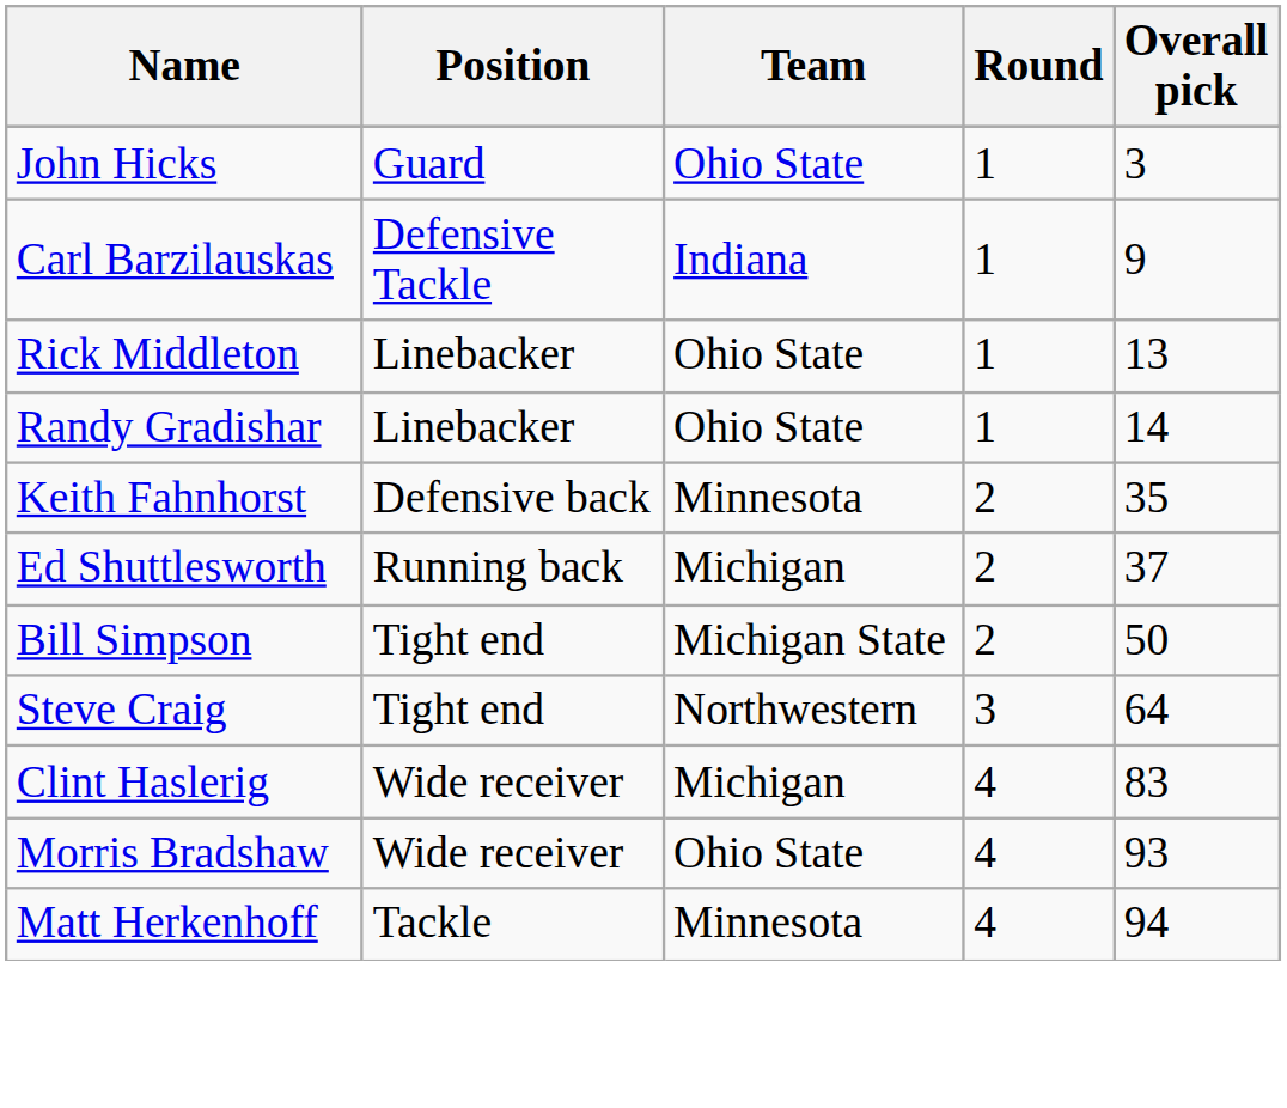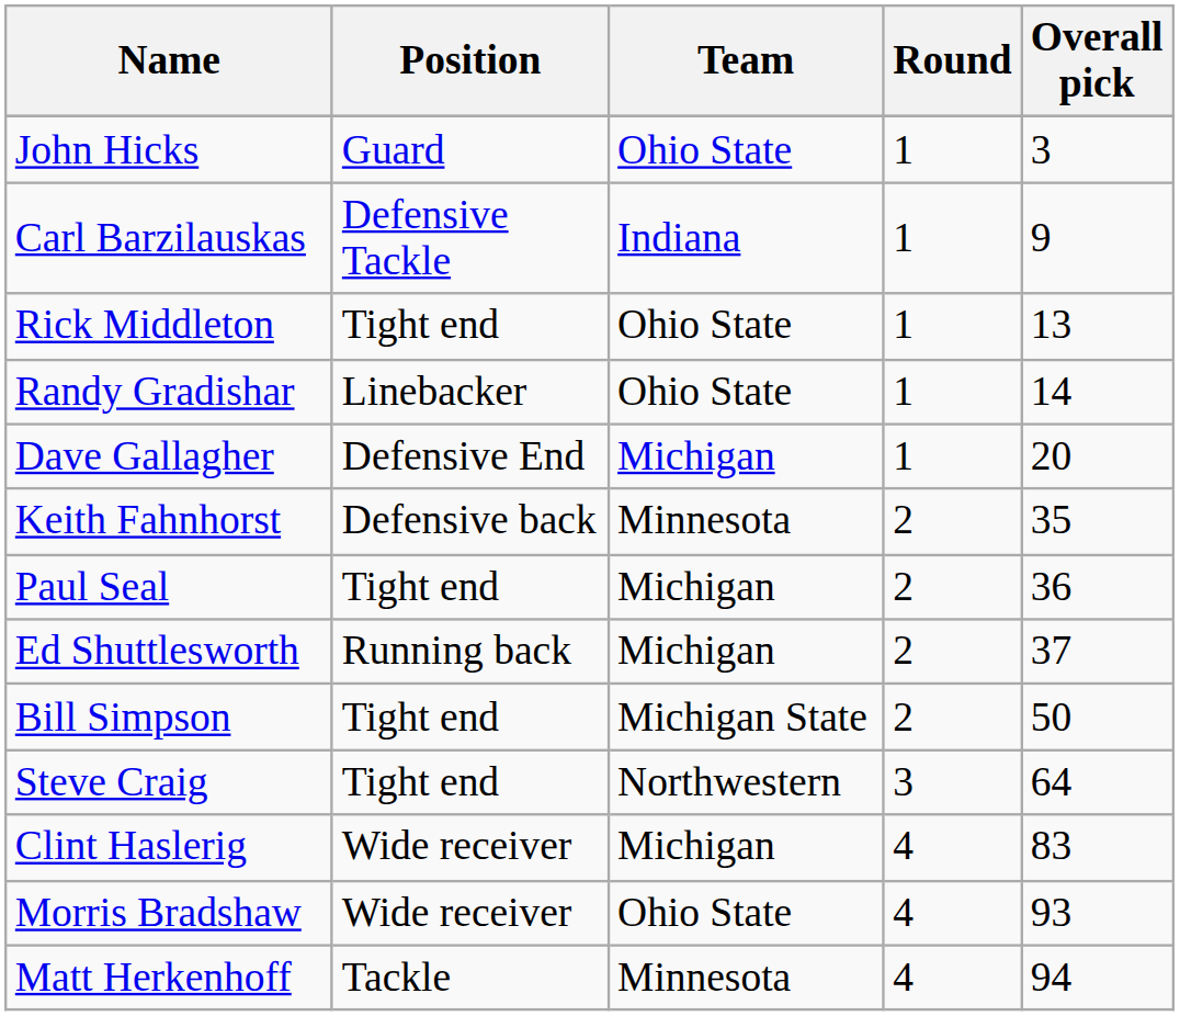 <table class="sortable wikitable">
 <tr>
 <th width="120">Name</th>
 <th width="100">Position</th>
 <th width="100">Team</th>
 <th width="25">Round</th>
 <th width="25">Overall pick</th>
 </tr>
 <tr align="left" bgcolor="">
 </tr>
 <tr>
 <td><a href='#'>John Hicks</a></td>
 <td><a href='#'>Guard</a></td>
 <td><a href='#'>Ohio State</a></td>
 <td>1</td>
 <td>3</td>
 </tr>
 <tr>
 <td><a href='#'>Carl Barzilauskas</a></td>
 <td><a href='#'>Defensive Tackle</a></td>
 <td><a href='#'>Indiana</a></td>
 <td>1</td>
 <td>9</td>
 </tr>
 <tr>
 <td><a href='#'>Rick Middleton</a></td>
-<td>Linebacker</td>
+<td>Tight end</td>
 <td>Ohio State</td>
 <td>1</td>
 <td>13</td>
 </tr>
 <tr>
 <td><a href='#'>Randy Gradishar</a></td>
 <td>Linebacker</td>
 <td>Ohio State</td>
 <td>1</td>
 <td>14</td>
 </tr>
 <tr>
+<td><a href='#'>Dave Gallagher</a></td>
+<td>Defensive End</td>
+<td><a href='#'>Michigan</a></td>
+<td>1</td>
+<td>20</td>
+</tr>
+<tr>
 <td><a href='#'>Keith Fahnhorst</a></td>
 <td>Defensive back</td>
 <td>Minnesota</td>
 <td>2</td>
 <td>35</td>
+</tr>
+<tr>
+<td><a href='#'>Paul Seal</a></td>
+<td>Tight end</td>
+<td>Michigan</td>
+<td>2</td>
+<td>36</td>
 </tr>
 <tr>
 <td><a href='#'>Ed Shuttlesworth</a></td>
 <td>Running back</td>
 <td>Michigan</td>
 <td>2</td>
 <td>37</td>
 </tr>
 <tr>
 <td><a href='#'>Bill Simpson</a></td>
 <td>Tight end</td>
 <td>Michigan State</td>
 <td>2</td>
 <td>50</td>
 </tr>
 <tr>
 <td><a href='#'>Steve Craig</a></td>
 <td>Tight end</td>
 <td>Northwestern</td>
 <td>3</td>
 <td>64</td>
 </tr>
 <tr>
 <td><a href='#'>Clint Haslerig</a></td>
 <td>Wide receiver</td>
 <td>Michigan</td>
 <td>4</td>
 <td>83</td>
 </tr>
 <tr>
 <td><a href='#'>Morris Bradshaw</a></td>
 <td>Wide receiver</td>
 <td>Ohio State</td>
 <td>4</td>
 <td>93</td>
 </tr>
 <tr>
 <td><a href='#'>Matt Herkenhoff</a></td>
 <td>Tackle</td>
 <td>Minnesota</td>
 <td>4</td>
 <td>94</td>
 </tr>
 </table>
